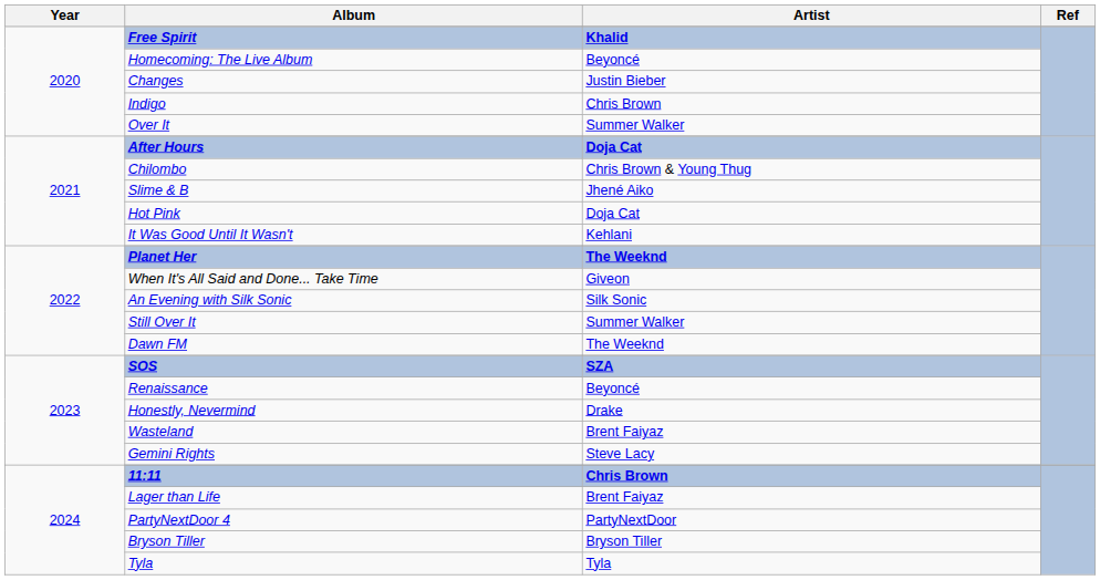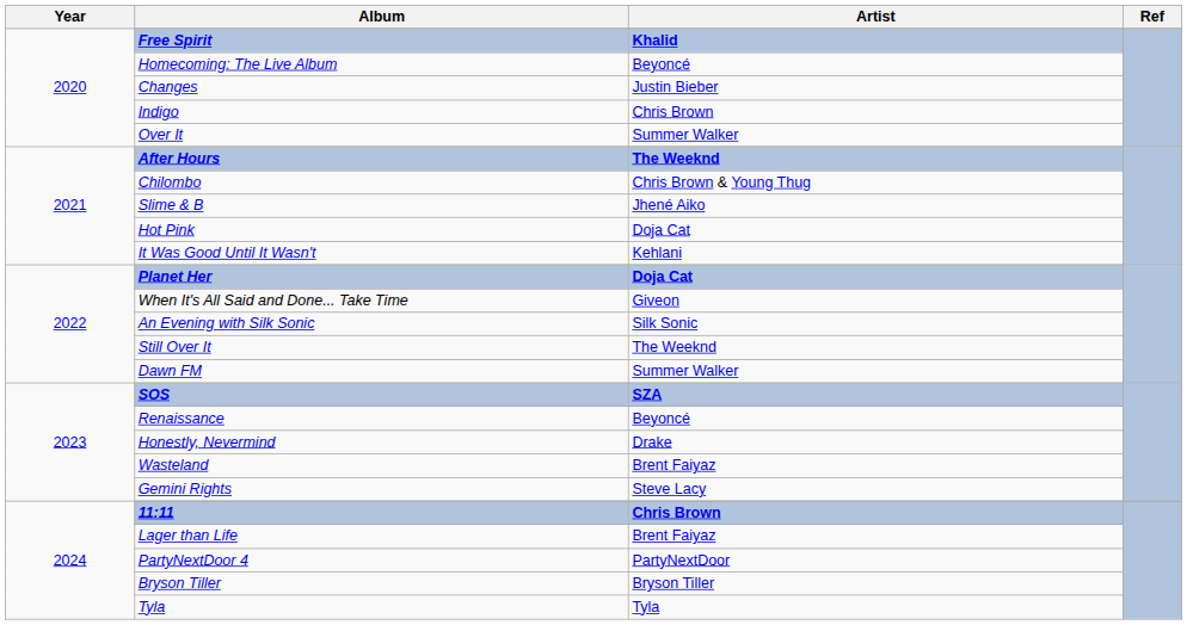 <table class="wikitable" style="width:100%;">
 <tr style="background:#bebebe;">
 <th style="width:11%;">Year</th>
 <th style="width:42%;">Album</th>
 <th style="width:42%;">Artist</th>
 <th style="width:5%;">Ref</th>
 </tr>
 <tr>
 <td rowspan="6" align="center"><a href='#'>2020</a></td>
 </tr>
 <tr style="background:#B0C4DE">
 <td><strong><em><a href='#'>Free Spirit</a></em></strong></td>
 <td><strong><a href='#'>Khalid</a></strong></td>
 <td rowspan="6" align="center"></td>
 </tr>
 <tr>
 <td><em><a href='#'>Homecoming: The Live Album</a></em></td>
 <td><a href='#'>Beyoncé</a></td>
 </tr>
 <tr>
 <td><em><a href='#'>Changes</a></em></td>
 <td><a href='#'>Justin Bieber</a></td>
 </tr>
 <tr>
 <td><em><a href='#'>Indigo</a></em></td>
 <td><a href='#'>Chris Brown</a></td>
 </tr>
 <tr>
 <td><em><a href='#'>Over It</a></em></td>
 <td><a href='#'>Summer Walker</a></td>
 </tr>
 <tr>
 <td rowspan="6" align="center"><a href='#'>2021</a></td>
 </tr>
 <tr style="background:#B0C4DE">
 <td><strong><em><a href='#'>After Hours</a></em></strong></td>
-<td><strong><a href='#'>Doja Cat</a></strong></td>
+<td><strong><a href='#'>The Weeknd</a></strong></td>
 <td rowspan="6" align="center"></td>
 </tr>
 <tr>
 <td><em><a href='#'>Chilombo</a></em></td>
 <td><a href='#'>Chris Brown</a> & <a href='#'>Young Thug</a></td>
 </tr>
 <tr>
 <td><em><a href='#'>Slime & B</a></em></td>
 <td><a href='#'>Jhené Aiko</a></td>
 </tr>
 <tr>
 <td><em><a href='#'>Hot Pink</a></em></td>
 <td><a href='#'>Doja Cat</a></td>
 </tr>
 <tr>
 <td><em><a href='#'>It Was Good Until It Wasn't</a></em></td>
 <td><a href='#'>Kehlani</a></td>
 </tr>
 <tr>
 <td rowspan="6" align="center"><a href='#'>2022</a></td>
 </tr>
 <tr style="background:#B0C4DE">
 <td><strong><em><a href='#'>Planet Her</a></em></strong></td>
-<td><strong><a href='#'>The Weeknd</a></strong></td>
+<td><strong><a href='#'>Doja Cat</a></strong></td>
 <td rowspan="6" align="center"></td>
 </tr>
 <tr>
 <td><em>When It's All Said and Done... Take Time</em></td>
 <td><a href='#'>Giveon</a></td>
 </tr>
 <tr>
 <td><em><a href='#'>An Evening with Silk Sonic</a></em></td>
 <td><a href='#'>Silk Sonic</a></td>
 </tr>
 <tr>
 <td><em><a href='#'>Still Over It</a></em></td>
-<td><a href='#'>Summer Walker</a></td>
+<td><a href='#'>The Weeknd</a></td>
 </tr>
 <tr>
 <td><em><a href='#'>Dawn FM</a></em></td>
-<td><a href='#'>The Weeknd</a></td>
+<td><a href='#'>Summer Walker</a></td>
 </tr>
 <tr>
 <td rowspan="6" align="center"><a href='#'>2023</a></td>
 </tr>
 <tr style="background:#B0C4DE">
 <td><strong><em><a href='#'>SOS</a></em></strong></td>
 <td><strong><a href='#'>SZA</a></strong></td>
 <td rowspan="5" align="center"></td>
 </tr>
 <tr>
 <td><em><a href='#'>Renaissance</a></em></td>
 <td><a href='#'>Beyoncé</a></td>
 </tr>
 <tr>
 <td><em><a href='#'>Honestly, Nevermind</a></em></td>
 <td><a href='#'>Drake</a></td>
 </tr>
 <tr>
 <td><em><a href='#'>Wasteland</a></em></td>
 <td><a href='#'>Brent Faiyaz</a></td>
 </tr>
 <tr>
 <td><em><a href='#'>Gemini Rights</a></em></td>
 <td><a href='#'>Steve Lacy</a></td>
 </tr>
 <tr>
 <td rowspan="6" align="center"><a href='#'>2024</a></td>
 </tr>
 <tr style="background:#B0C4DE">
 <td><strong><em><a href='#'>11:11</a></em></strong></td>
 <td><strong><a href='#'>Chris Brown</a></strong></td>
 <td rowspan="5" align="center"></td>
 </tr>
 <tr>
 <td><em><a href='#'>Lager than Life</a></em></td>
 <td><a href='#'>Brent Faiyaz</a></td>
 </tr>
 <tr>
 <td><em><a href='#'>PartyNextDoor 4</a></em></td>
 <td><a href='#'>PartyNextDoor</a></td>
 </tr>
 <tr>
 <td><em><a href='#'>Bryson Tiller</a></em></td>
 <td><a href='#'>Bryson Tiller</a></td>
 </tr>
 <tr>
 <td><em><a href='#'>Tyla</a></em></td>
 <td><a href='#'>Tyla</a></td>
 </tr>
 </table>
